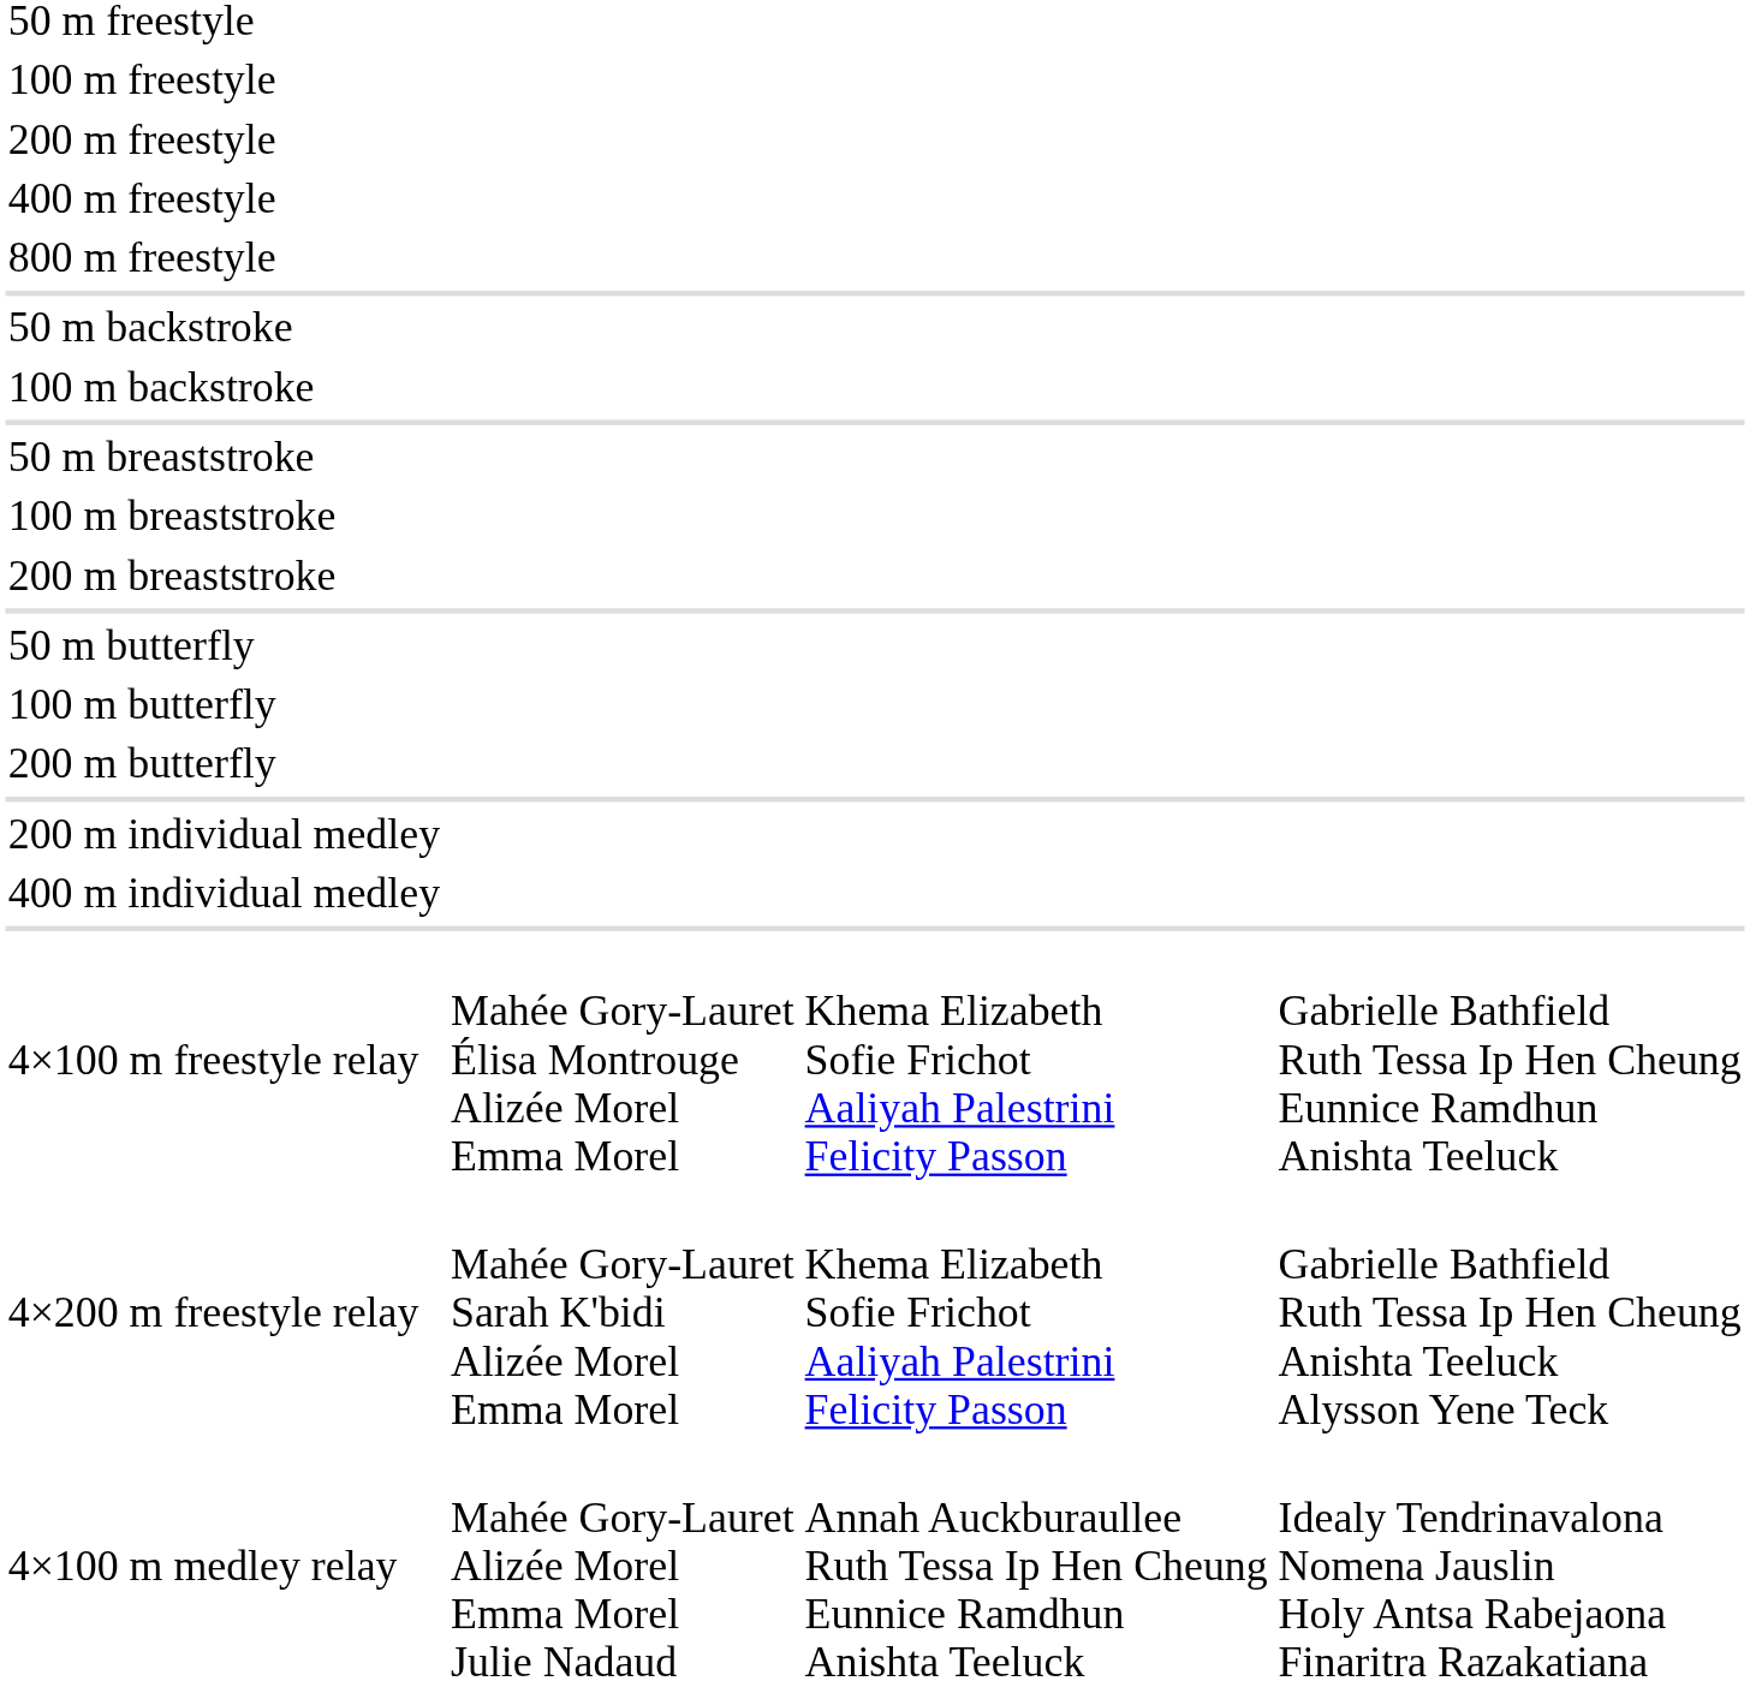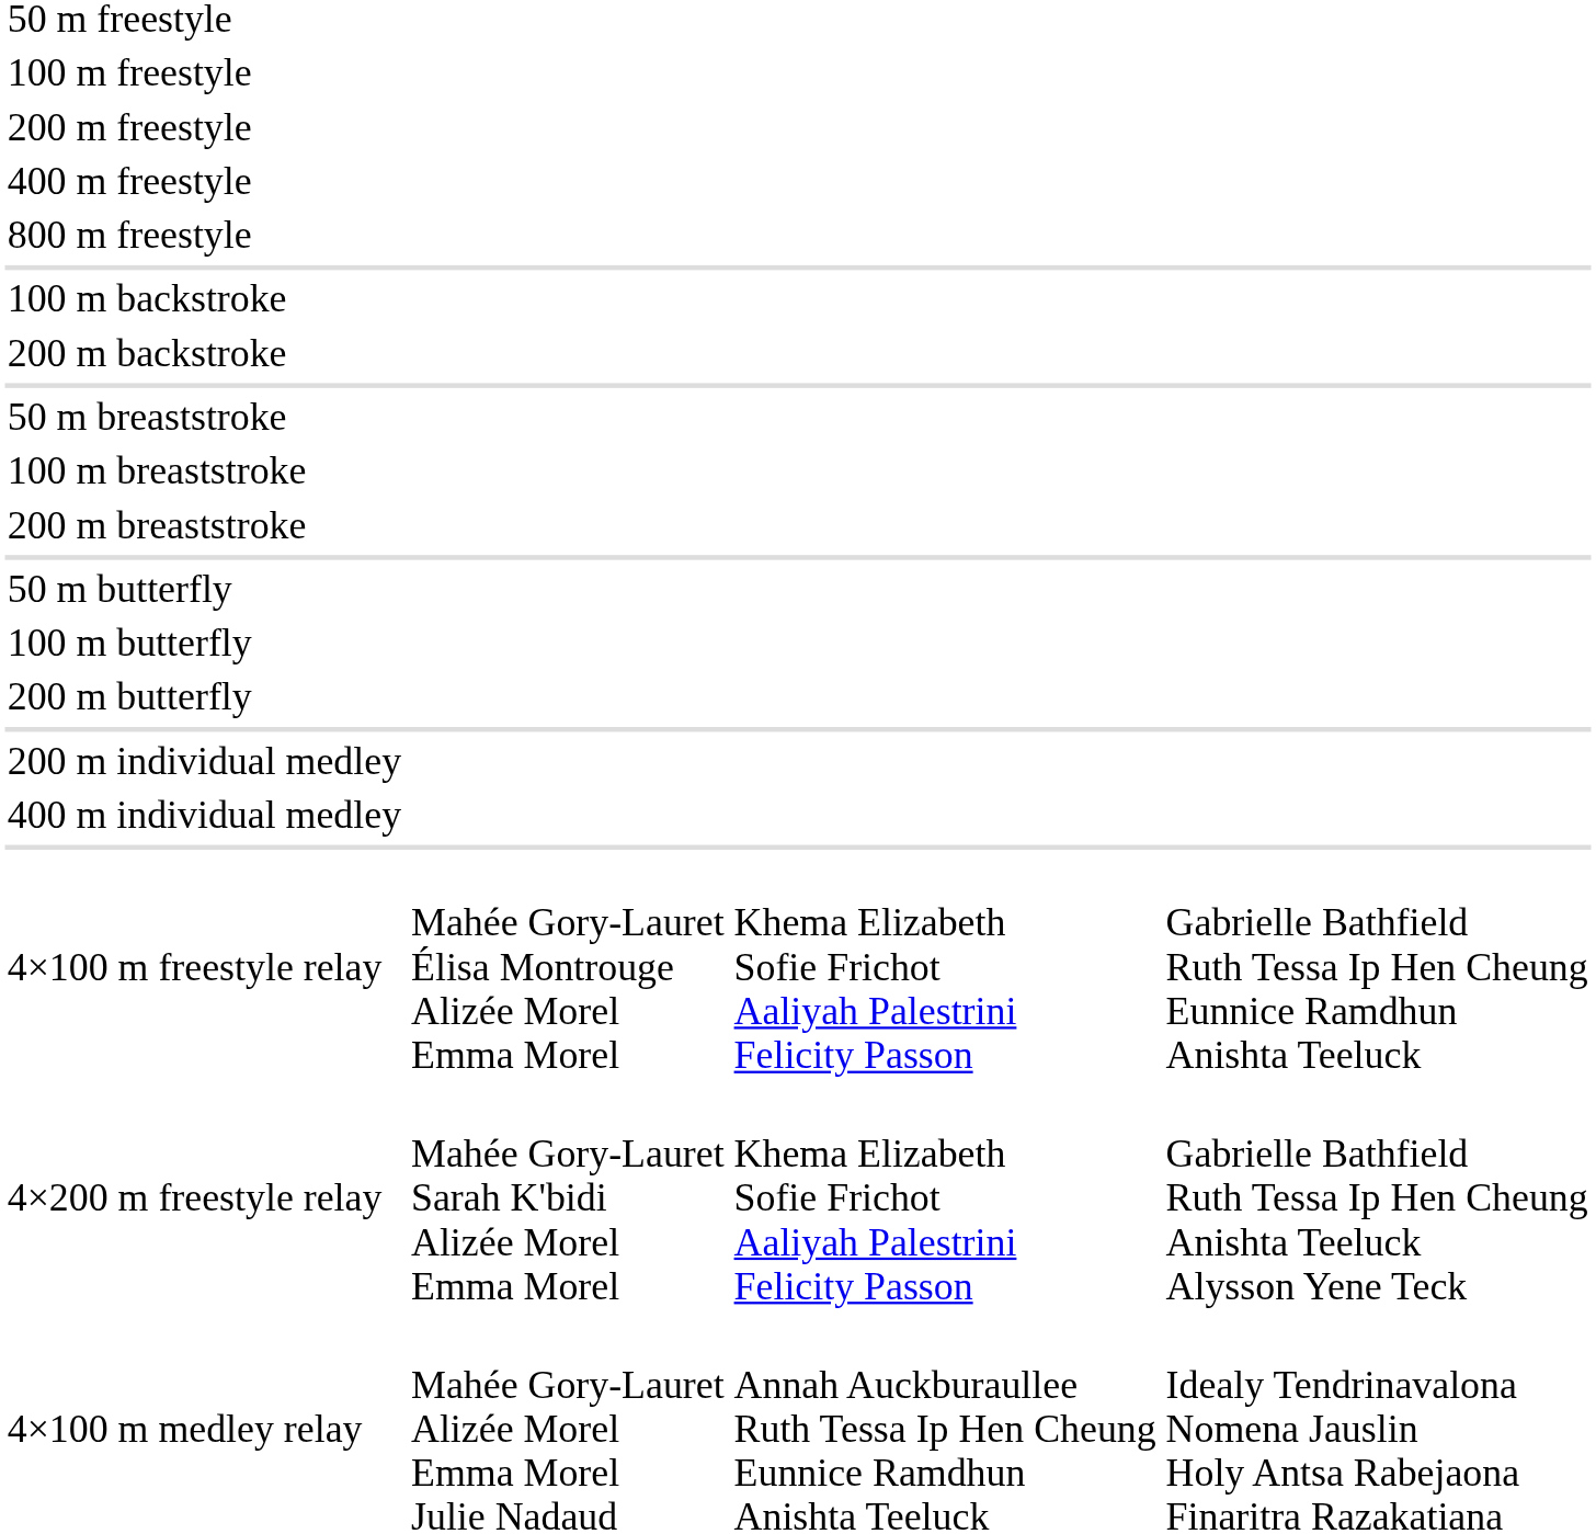 <table>
 <tr>
 <td>50 m freestyle</td>
 <td></td>
 <td></td>
 <td></td>
 </tr>
 <tr>
 <td>100 m freestyle</td>
 <td></td>
 <td></td>
 <td></td>
 </tr>
 <tr>
 <td>200 m freestyle</td>
 <td></td>
 <td></td>
 <td></td>
 </tr>
 <tr>
 <td>400 m freestyle</td>
 <td></td>
 <td></td>
 <td></td>
 </tr>
 <tr>
 <td>800 m freestyle</td>
 <td></td>
 <td></td>
 <td></td>
 </tr>
 <tr bgcolor=#dddddd>
 <td colspan=4></td>
 </tr>
 <tr>
-<td>50 m backstroke</td>
+<td>100 m backstroke</td>
 <td></td>
 <td></td>
 <td></td>
 </tr>
 <tr>
-<td>100 m backstroke</td>
+<td>200 m backstroke</td>
 <td></td>
 <td></td>
 <td></td>
 </tr>
 <tr bgcolor=#dddddd>
 <td colspan=4></td>
 </tr>
 <tr>
 <td>50 m breaststroke</td>
 <td nowrap></td>
 <td></td>
 <td></td>
 </tr>
 <tr>
 <td>100 m breaststroke</td>
 <td></td>
 <td></td>
 <td></td>
 </tr>
 <tr>
 <td>200 m breaststroke</td>
 <td></td>
 <td></td>
 <td></td>
 </tr>
 <tr bgcolor=#dddddd>
 <td colspan=4></td>
 </tr>
 <tr>
 <td>50 m butterfly</td>
 <td></td>
 <td></td>
 <td></td>
 </tr>
 <tr>
 <td>100 m butterfly</td>
 <td></td>
 <td></td>
 <td></td>
 </tr>
 <tr>
 <td>200 m butterfly</td>
 <td></td>
 <td></td>
 <td></td>
 </tr>
 <tr bgcolor=#dddddd>
 <td colspan=4></td>
 </tr>
 <tr>
 <td>200 m individual medley</td>
 <td></td>
 <td></td>
 <td></td>
 </tr>
 <tr>
 <td>400 m individual medley</td>
 <td></td>
 <td></td>
 <td></td>
 </tr>
 <tr bgcolor=#dddddd>
 <td colspan=4></td>
 </tr>
 <tr>
 <td>4×100 m freestyle relay</td>
 <td><br>Mahée Gory-Lauret<br>Élisa Montrouge<br>Alizée Morel<br>Emma Morel</td>
 <td><br>Khema Elizabeth<br>Sofie Frichot<br><a href='#'>Aaliyah Palestrini</a><br><a href='#'>Felicity Passon</a></td>
 <td><br>Gabrielle Bathfield<br>Ruth Tessa Ip Hen Cheung<br>Eunnice Ramdhun<br>Anishta Teeluck</td>
 </tr>
 <tr>
 <td>4×200 m freestyle relay</td>
 <td><br>Mahée Gory-Lauret<br>Sarah K'bidi<br>Alizée Morel<br>Emma Morel</td>
 <td><br>Khema Elizabeth<br>Sofie Frichot<br><a href='#'>Aaliyah Palestrini</a><br><a href='#'>Felicity Passon</a></td>
 <td nowrap><br>Gabrielle Bathfield<br>Ruth Tessa Ip Hen Cheung<br>Anishta Teeluck<br>Alysson Yene Teck</td>
 </tr>
 <tr>
 <td>4×100 m medley relay</td>
 <td><br>Mahée Gory-Lauret<br>Alizée Morel<br>Emma Morel<br>Julie Nadaud</td>
 <td nowrap><br>Annah Auckburaullee<br>Ruth Tessa Ip Hen Cheung<br>Eunnice Ramdhun<br>Anishta Teeluck</td>
 <td><br>Idealy Tendrinavalona<br>Nomena Jauslin<br>Holy Antsa Rabejaona<br>Finaritra Razakatiana</td>
 </tr>
 </table>
